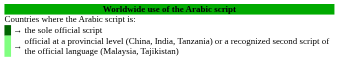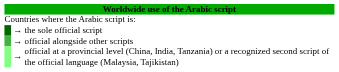 <table class="toccolours" cellpadding="0" cellspacing="0" style="float:right; clear:right; font-size:85%; width:500px; margin:0 0 1em 1em;">
 <tr style="background:#0a0;">
 <th colspan="3" style="text-align:center;">Worldwide use of the Arabic script</th>
 </tr>
 <tr>
 <td colspan="3"></td>
 </tr>
 <tr>
 <td colspan="3">Countries where the Arabic script is:</td>
 </tr>
 <tr>
 <td style="width:10px; height:10px; background:#060;"></td>
 <td> → </td>
 <td>the sole official script</td>
 </tr>
 <tr>
+<td style="width:10px; height:10px; background:#40b340;"></td>
+<td> → </td>
+<td>official alongside other scripts</td>
+</tr>
+<tr>
 <td style="width:10px; height:10px; background:#80ff80;"></td>
 <td> → </td>
 <td>official at a provincial level (China, India, Tanzania) or a recognized second script of the official language (Malaysia, Tajikistan)</td>
 </tr>
 </table>
